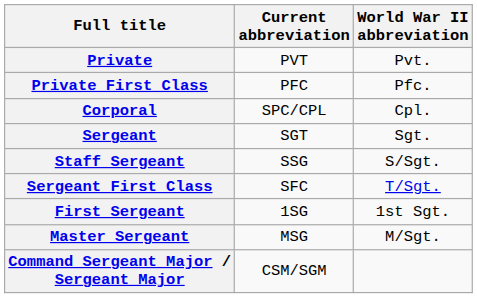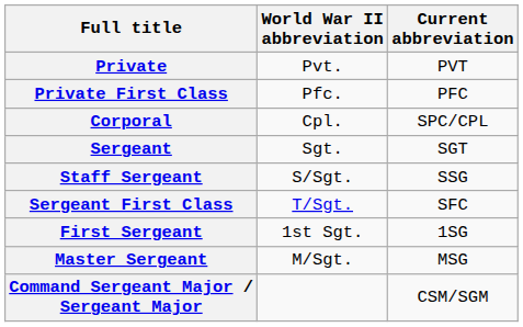 <table class="wikitable">
 <tr>
 <th>Full title</th>
+<th>World War II<br>abbreviation</th>
 <th>Current<br>abbreviation</th>
-<th>World War II<br>abbreviation</th>
 </tr>
 <tr>
 <th><a href='#'>Private</a></th>
+<td align="center">Pvt.</td>
 <td align="center">PVT</td>
-<td align="center">Pvt.</td>
 </tr>
 <tr>
 <th><a href='#'>Private First Class</a></th>
+<td align="center">Pfc.</td>
 <td align="center">PFC</td>
-<td align="center">Pfc.</td>
 </tr>
 <tr>
 <th><a href='#'>Corporal</a></th>
+<td align="center">Cpl.</td>
 <td align="center">SPC/CPL</td>
-<td align="center">Cpl.</td>
 </tr>
 <tr>
 <th><a href='#'>Sergeant</a></th>
+<td align="center">Sgt.</td>
 <td align="center">SGT</td>
-<td align="center">Sgt.</td>
 </tr>
 <tr>
 <th><a href='#'>Staff Sergeant</a></th>
+<td align="center">S/Sgt.</td>
 <td align="center">SSG</td>
-<td align="center">S/Sgt.</td>
 </tr>
 <tr>
 <th><a href='#'>Sergeant First Class</a></th>
+<td align="center"><a href='#'>T/Sgt.</a></td>
 <td align="center">SFC</td>
-<td align="center"><a href='#'>T/Sgt.</a></td>
 </tr>
 <tr>
 <th><a href='#'>First Sergeant</a></th>
+<td align="center">1st Sgt.</td>
 <td align="center">1SG</td>
-<td align="center">1st Sgt.</td>
 </tr>
 <tr>
 <th><a href='#'>Master Sergeant</a></th>
+<td align="center">M/Sgt.</td>
 <td align="center">MSG</td>
-<td align="center">M/Sgt.</td>
 </tr>
 <tr>
 <th><a href='#'>Command Sergeant Major</a> / <br><a href='#'>Sergeant Major</a></th>
+<td></td>
 <td align="center">CSM/SGM</td>
-<td></td>
 </tr>
 </table>
